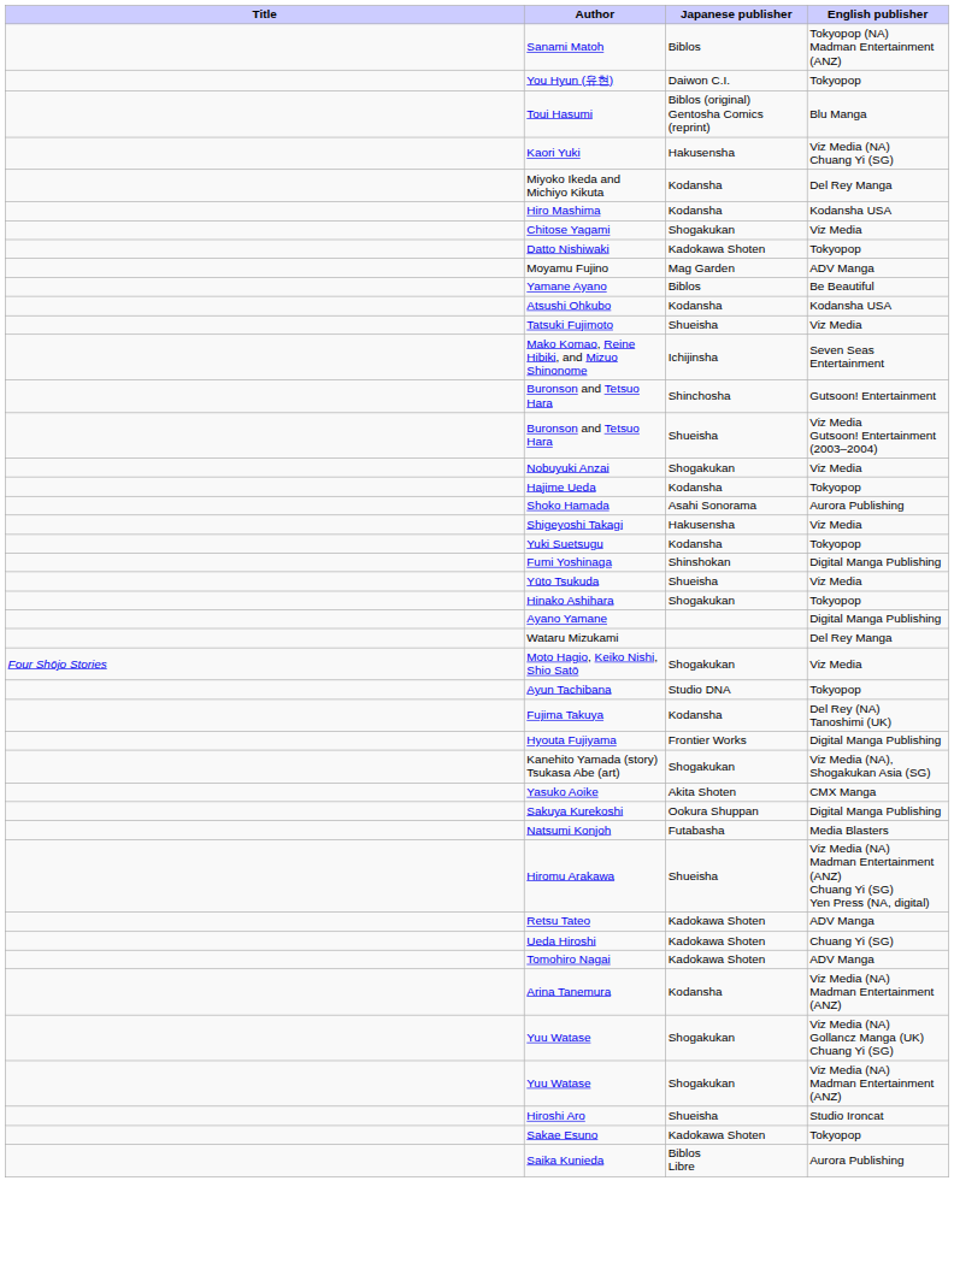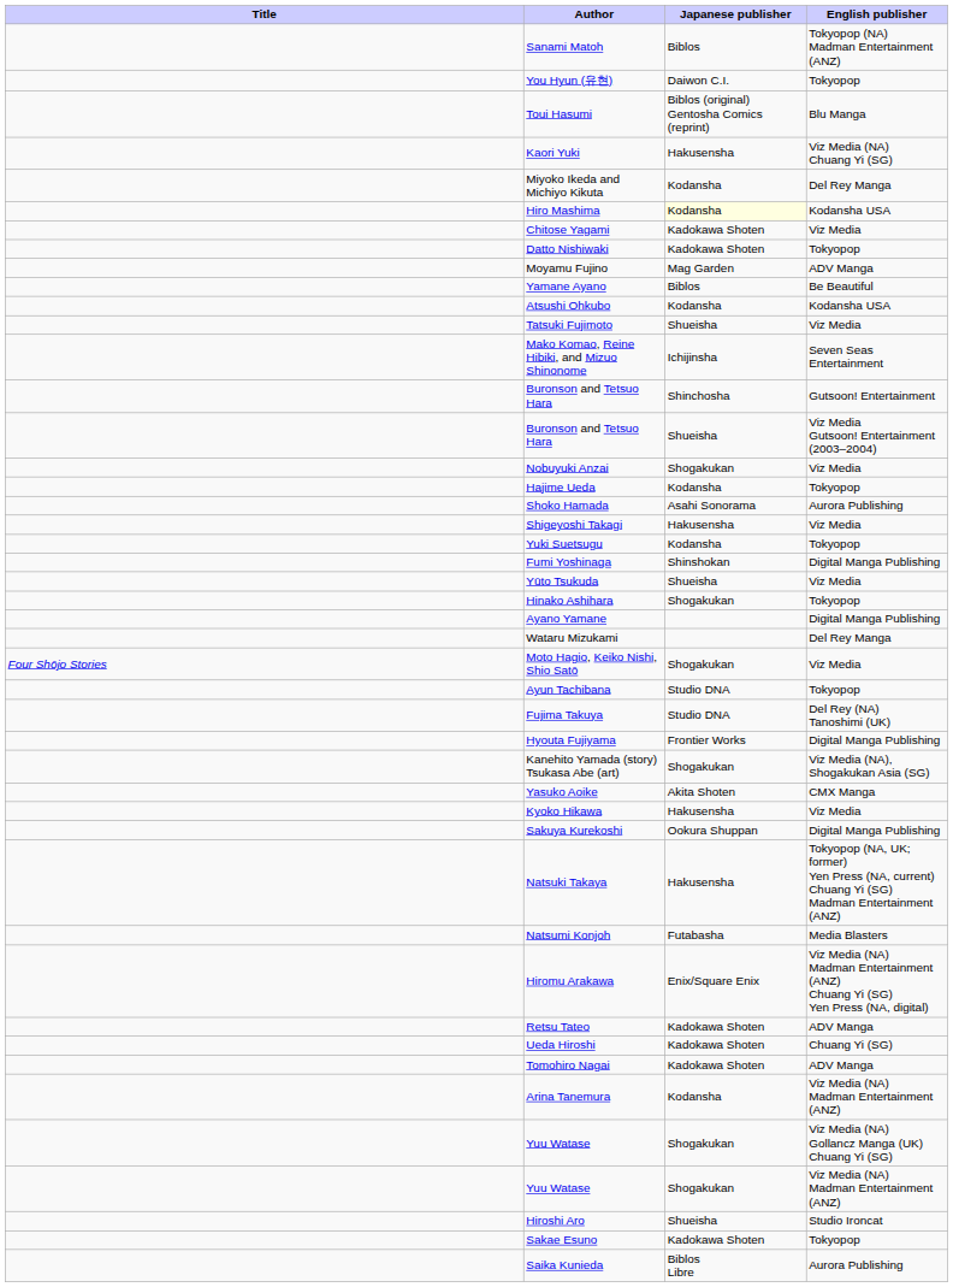 <table class="wikitable" style="width: 100%;">
 <tr>
 <th style="background: #ccf;">Title</th>
 <th style="background: #ccf; width: 15%;">Author</th>
 <th style="background: #ccf; width: 15%;">Japanese publisher</th>
 <th style="background: #ccf; width: 15%;">English publisher</th>
 </tr>
 <tr>
 <td></td>
 <td><a href='#'>Sanami Matoh</a></td>
 <td>Biblos</td>
 <td>Tokyopop (NA) <br> Madman Entertainment (ANZ)</td>
 </tr>
 <tr>
 <td></td>
 <td><a href='#'>You Hyun (유현)</a></td>
 <td>Daiwon C.I.</td>
 <td>Tokyopop</td>
 </tr>
 <tr>
 <td></td>
 <td><a href='#'>Toui Hasumi</a></td>
 <td>Biblos (original) <br> Gentosha Comics (reprint)</td>
 <td>Blu Manga</td>
 </tr>
 <tr>
 <td></td>
 <td><a href='#'>Kaori Yuki</a></td>
 <td>Hakusensha</td>
 <td>Viz Media (NA)<br>Chuang Yi (SG)</td>
 </tr>
 <tr>
 <td></td>
 <td>Miyoko Ikeda and Michiyo Kikuta</td>
 <td>Kodansha</td>
 <td>Del Rey Manga</td>
 </tr>
 <tr>
 <td></td>
 <td><a href='#'>Hiro Mashima</a></td>
-<td>Kodansha</td>
+<td style="background: lightyellow;">Kodansha</td>
 <td>Kodansha USA</td>
 </tr>
 <tr>
 <td></td>
 <td><a href='#'>Chitose Yagami</a></td>
-<td>Shogakukan</td>
+<td>Kadokawa Shoten</td>
 <td>Viz Media</td>
 </tr>
 <tr>
 <td></td>
 <td><a href='#'>Datto Nishiwaki</a></td>
 <td>Kadokawa Shoten</td>
 <td>Tokyopop</td>
 </tr>
 <tr>
 <td></td>
 <td>Moyamu Fujino</td>
 <td>Mag Garden</td>
 <td>ADV Manga</td>
 </tr>
 <tr>
 <td></td>
 <td><a href='#'>Yamane Ayano</a></td>
 <td>Biblos</td>
 <td>Be Beautiful</td>
 </tr>
 <tr>
 <td></td>
 <td><a href='#'>Atsushi Ohkubo</a></td>
 <td>Kodansha</td>
 <td>Kodansha USA</td>
 </tr>
 <tr>
 <td></td>
 <td><a href='#'>Tatsuki Fujimoto</a></td>
 <td>Shueisha</td>
 <td>Viz Media</td>
 </tr>
 <tr>
 <td></td>
 <td><a href='#'>Mako Komao</a>, <a href='#'>Reine Hibiki</a>, and <a href='#'>Mizuo Shinonome</a></td>
 <td>Ichijinsha</td>
 <td>Seven Seas Entertainment</td>
 </tr>
 <tr>
 <td></td>
 <td><a href='#'>Buronson</a> and <a href='#'>Tetsuo Hara</a></td>
 <td>Shinchosha</td>
 <td>Gutsoon! Entertainment</td>
 </tr>
 <tr>
 <td></td>
 <td><a href='#'>Buronson</a> and <a href='#'>Tetsuo Hara</a></td>
 <td>Shueisha</td>
 <td>Viz Media<br>Gutsoon! Entertainment (2003–2004)</td>
 </tr>
 <tr>
 <td></td>
 <td><a href='#'>Nobuyuki Anzai</a></td>
 <td>Shogakukan</td>
 <td>Viz Media</td>
 </tr>
 <tr>
 <td></td>
 <td><a href='#'>Hajime Ueda</a></td>
 <td>Kodansha</td>
 <td>Tokyopop</td>
 </tr>
 <tr>
 <td></td>
 <td><a href='#'>Shoko Hamada</a></td>
 <td>Asahi Sonorama</td>
 <td>Aurora Publishing</td>
 </tr>
 <tr>
 <td></td>
 <td><a href='#'>Shigeyoshi Takagi</a></td>
 <td>Hakusensha</td>
 <td>Viz Media</td>
 </tr>
 <tr>
 <td></td>
 <td><a href='#'>Yuki Suetsugu</a></td>
 <td>Kodansha</td>
 <td>Tokyopop</td>
 </tr>
 <tr>
 <td></td>
 <td><a href='#'>Fumi Yoshinaga</a></td>
 <td>Shinshokan</td>
 <td>Digital Manga Publishing</td>
 </tr>
 <tr>
 <td></td>
 <td><a href='#'>Yūto Tsukuda</a></td>
 <td>Shueisha</td>
 <td>Viz Media</td>
 </tr>
 <tr>
 <td></td>
 <td><a href='#'>Hinako Ashihara</a></td>
 <td>Shogakukan</td>
 <td>Tokyopop</td>
 </tr>
 <tr>
 <td></td>
 <td><a href='#'>Ayano Yamane</a></td>
 <td></td>
 <td>Digital Manga Publishing</td>
 </tr>
 <tr>
 <td></td>
 <td>Wataru Mizukami</td>
 <td></td>
 <td>Del Rey Manga</td>
 </tr>
 <tr>
 <td><em><a href='#'>Four Shōjo Stories</a></em></td>
 <td><a href='#'>Moto Hagio</a>, <a href='#'>Keiko Nishi</a>, <a href='#'>Shio Satō</a></td>
 <td>Shogakukan</td>
 <td>Viz Media</td>
 </tr>
 <tr>
 <td></td>
 <td><a href='#'>Ayun Tachibana</a></td>
 <td>Studio DNA</td>
 <td>Tokyopop</td>
 </tr>
 <tr>
 <td></td>
 <td><a href='#'>Fujima Takuya</a></td>
-<td>Kodansha</td>
+<td>Studio DNA</td>
 <td>Del Rey (NA)<br>Tanoshimi (UK)</td>
 </tr>
 <tr>
 <td></td>
 <td><a href='#'>Hyouta Fujiyama</a></td>
 <td>Frontier Works</td>
 <td>Digital Manga Publishing</td>
 </tr>
 <tr>
 <td></td>
 <td>Kanehito Yamada (story)<br>Tsukasa Abe (art)</td>
 <td>Shogakukan</td>
 <td>Viz Media (NA), Shogakukan Asia (SG)</td>
 </tr>
 <tr>
 <td></td>
 <td><a href='#'>Yasuko Aoike</a></td>
 <td>Akita Shoten</td>
 <td>CMX Manga</td>
 </tr>
 <tr>
 <td></td>
+<td><a href='#'>Kyoko Hikawa</a></td>
+<td>Hakusensha</td>
+<td>Viz Media</td>
+</tr>
+<tr>
+<td></td>
 <td><a href='#'>Sakuya Kurekoshi</a></td>
 <td>Ookura Shuppan</td>
 <td>Digital Manga Publishing</td>
+</tr>
+<tr>
+<td></td>
+<td><a href='#'>Natsuki Takaya</a></td>
+<td>Hakusensha</td>
+<td>Tokyopop (NA, UK; former)<br>Yen Press (NA, current)<br>Chuang Yi (SG)<br>Madman Entertainment (ANZ)</td>
 </tr>
 <tr>
 <td></td>
 <td><a href='#'>Natsumi Konjoh</a></td>
 <td>Futabasha</td>
 <td>Media Blasters</td>
 </tr>
 <tr>
 <td></td>
 <td><a href='#'>Hiromu Arakawa</a></td>
-<td>Shueisha</td>
+<td>Enix/Square Enix</td>
 <td>Viz Media (NA)<br>Madman Entertainment (ANZ)<br>Chuang Yi (SG)<br>Yen Press (NA, digital)</td>
 </tr>
 <tr>
 <td></td>
 <td><a href='#'>Retsu Tateo</a></td>
 <td>Kadokawa Shoten</td>
 <td>ADV Manga</td>
 </tr>
 <tr>
 <td></td>
 <td><a href='#'>Ueda Hiroshi</a></td>
 <td>Kadokawa Shoten</td>
 <td>Chuang Yi (SG)</td>
 </tr>
 <tr>
 <td></td>
 <td><a href='#'>Tomohiro Nagai</a></td>
 <td>Kadokawa Shoten</td>
 <td>ADV Manga</td>
 </tr>
 <tr>
 <td></td>
 <td><a href='#'>Arina Tanemura</a></td>
 <td>Kodansha</td>
 <td>Viz Media (NA) <br> Madman Entertainment (ANZ)</td>
 </tr>
 <tr>
 <td></td>
 <td><a href='#'>Yuu Watase</a></td>
 <td>Shogakukan</td>
 <td>Viz Media (NA)<br>Gollancz Manga (UK)<br>Chuang Yi (SG)</td>
 </tr>
 <tr>
 <td></td>
 <td><a href='#'>Yuu Watase</a></td>
 <td>Shogakukan</td>
 <td>Viz Media (NA) <br> Madman Entertainment (ANZ)</td>
 </tr>
 <tr>
 <td></td>
 <td><a href='#'>Hiroshi Aro</a></td>
 <td>Shueisha</td>
 <td>Studio Ironcat</td>
 </tr>
 <tr>
 <td></td>
 <td><a href='#'>Sakae Esuno</a></td>
 <td>Kadokawa Shoten</td>
 <td>Tokyopop</td>
 </tr>
 <tr>
 <td></td>
 <td><a href='#'>Saika Kunieda</a></td>
 <td>Biblos <br> Libre</td>
 <td>Aurora Publishing</td>
 </tr>
 </table>
